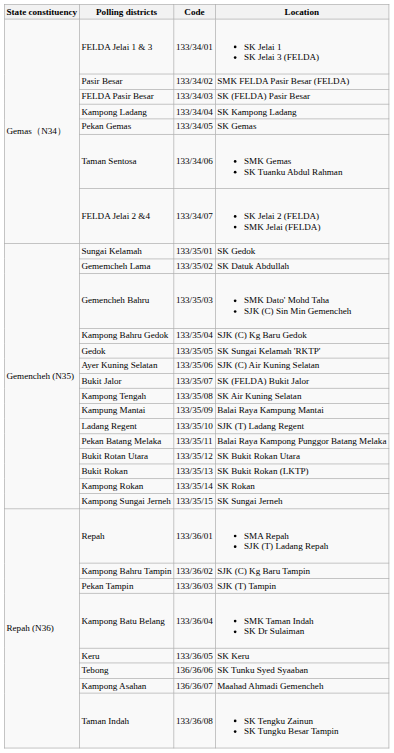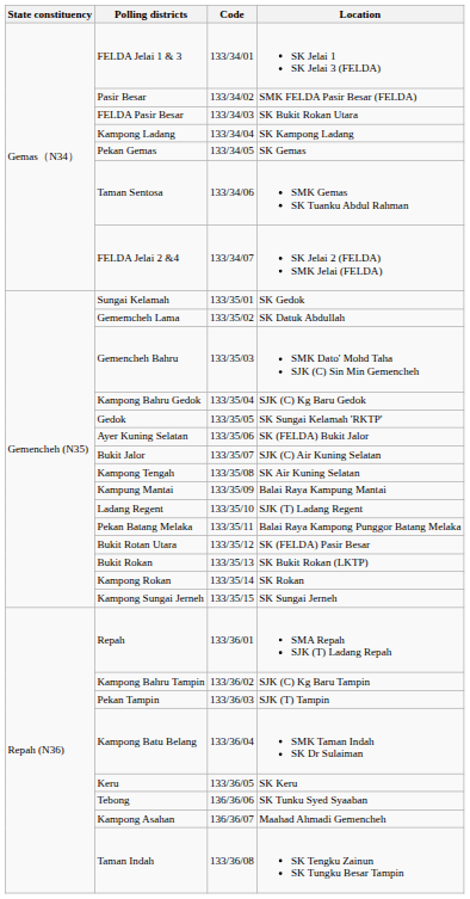 <table class="wikitable sortable mw-collapsible" style="white-space:nowrap;font-size:85%">
 <tr>
 <th>State constituency</th>
 <th>Polling districts</th>
 <th>Code</th>
 <th>Location</th>
 </tr>
 <tr>
 <td rowspan="7">Gemas（N34）</td>
 <td>FELDA Jelai 1 & 3</td>
 <td>133/34/01</td>
 <td><br><ul><li>SK Jelai 1</li><li>SK Jelai 3 (FELDA)</li></ul></td>
 </tr>
 <tr>
 <td>Pasir Besar</td>
 <td>133/34/02</td>
 <td>SMK FELDA Pasir Besar (FELDA)</td>
 </tr>
 <tr>
 <td>FELDA Pasir Besar</td>
 <td>133/34/03</td>
-<td>SK (FELDA) Pasir Besar</td>
+<td>SK Bukit Rokan Utara</td>
 </tr>
 <tr>
 <td>Kampong Ladang</td>
 <td>133/34/04</td>
 <td>SK Kampong Ladang</td>
 </tr>
 <tr>
 <td>Pekan Gemas</td>
 <td>133/34/05</td>
 <td>SK Gemas</td>
 </tr>
 <tr>
 <td>Taman Sentosa</td>
 <td>133/34/06</td>
 <td><br><ul><li>SMK Gemas</li><li>SK Tuanku Abdul Rahman</li></ul></td>
 </tr>
 <tr>
 <td>FELDA Jelai 2 &4</td>
 <td>133/34/07</td>
 <td><br><ul><li>SK Jelai 2 (FELDA)</li><li>SMK Jelai (FELDA)</li></ul></td>
 </tr>
 <tr>
 <td rowspan="15">Gemencheh (N35)</td>
 <td>Sungai Kelamah</td>
 <td>133/35/01</td>
 <td>SK Gedok</td>
 </tr>
 <tr>
 <td>Gememcheh Lama</td>
 <td>133/35/02</td>
 <td>SK Datuk Abdullah</td>
 </tr>
 <tr>
 <td>Gemencheh Bahru</td>
 <td>133/35/03</td>
 <td><br><ul><li>SMK Dato' Mohd Taha</li><li>SJK (C) Sin Min Gemencheh</li></ul></td>
 </tr>
 <tr>
 <td>Kampong Bahru Gedok</td>
 <td>133/35/04</td>
 <td>SJK (C) Kg Baru Gedok</td>
 </tr>
 <tr>
 <td>Gedok</td>
 <td>133/35/05</td>
 <td>SK Sungai Kelamah 'RKTP'</td>
 </tr>
 <tr>
 <td>Ayer Kuning Selatan</td>
 <td>133/35/06</td>
-<td>SJK (C) Air Kuning Selatan</td>
+<td>SK (FELDA) Bukit Jalor</td>
 </tr>
 <tr>
 <td>Bukit Jalor</td>
 <td>133/35/07</td>
-<td>SK (FELDA) Bukit Jalor</td>
+<td>SJK (C) Air Kuning Selatan</td>
 </tr>
 <tr>
 <td>Kampong Tengah</td>
 <td>133/35/08</td>
 <td>SK Air Kuning Selatan</td>
 </tr>
 <tr>
 <td>Kampung Mantai</td>
 <td>133/35/09</td>
 <td>Balai Raya Kampung Mantai</td>
 </tr>
 <tr>
 <td>Ladang Regent</td>
 <td>133/35/10</td>
 <td>SJK (T) Ladang Regent</td>
 </tr>
 <tr>
 <td>Pekan Batang Melaka</td>
 <td>133/35/11</td>
 <td>Balai Raya Kampong Punggor Batang Melaka</td>
 </tr>
 <tr>
 <td>Bukit Rotan Utara</td>
 <td>133/35/12</td>
-<td>SK Bukit Rokan Utara</td>
+<td>SK (FELDA) Pasir Besar</td>
 </tr>
 <tr>
 <td>Bukit Rokan</td>
 <td>133/35/13</td>
 <td>SK Bukit Rokan (LKTP)</td>
 </tr>
 <tr>
 <td>Kampong Rokan</td>
 <td>133/35/14</td>
 <td>SK Rokan</td>
 </tr>
 <tr>
 <td>Kampong Sungai Jerneh</td>
 <td>133/35/15</td>
 <td>SK Sungai Jerneh</td>
 </tr>
 <tr>
 <td rowspan="8">Repah (N36)</td>
 <td>Repah</td>
 <td>133/36/01</td>
 <td><br><ul><li>SMA Repah</li><li>SJK (T) Ladang Repah</li></ul></td>
 </tr>
 <tr>
 <td>Kampong Bahru Tampin</td>
 <td>133/36/02</td>
 <td>SJK (C) Kg Baru Tampin</td>
 </tr>
 <tr>
 <td>Pekan Tampin</td>
 <td>133/36/03</td>
 <td>SJK (T) Tampin</td>
 </tr>
 <tr>
 <td>Kampong Batu Belang</td>
 <td>133/36/04</td>
 <td><br><ul><li>SMK Taman Indah</li><li>SK Dr Sulaiman</li></ul></td>
 </tr>
 <tr>
 <td>Keru</td>
 <td>133/36/05</td>
 <td>SK Keru</td>
 </tr>
 <tr>
 <td>Tebong</td>
 <td>136/36/06</td>
 <td>SK Tunku Syed Syaaban</td>
 </tr>
 <tr>
 <td>Kampong Asahan</td>
 <td>136/36/07</td>
 <td>Maahad Ahmadi Gemencheh</td>
 </tr>
 <tr>
 <td>Taman Indah</td>
 <td>133/36/08</td>
 <td><br><ul><li>SK Tengku Zainun</li><li>SK Tungku Besar Tampin</li></ul></td>
 </tr>
 </table>
